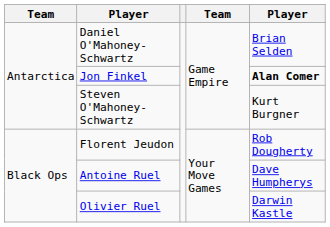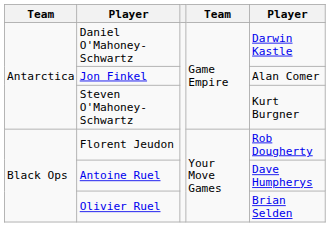 <table class="wikitable" style="width:60%;">
 <tr>
 <th>Team</th>
 <th>Player</th>
 <th></th>
 <th>Team</th>
 <th>Player</th>
 </tr>
 <tr>
 <td rowspan=3>Antarctica</td>
 <td> Daniel O'Mahoney-Schwartz</td>
 <td rowspan=6></td>
 <td rowspan=3>Game Empire</td>
-<td> <a href='#'>Brian Selden</a></td>
+<td> <a href='#'>Darwin Kastle</a></td>
 </tr>
 <tr>
 <td> <a href='#'>Jon Finkel</a></td>
-<td><strong> Alan Comer</strong></td>
+<td> Alan Comer</td>
 </tr>
 <tr>
 <td> Steven O'Mahoney-Schwartz</td>
 <td> Kurt Burgner</td>
 </tr>
 <tr>
 <td rowspan=3>Black Ops</td>
 <td> Florent Jeudon</td>
 <td rowspan=3>Your Move Games</td>
 <td> <a href='#'>Rob Dougherty</a></td>
 </tr>
 <tr>
 <td> <a href='#'>Antoine Ruel</a></td>
 <td> <a href='#'>Dave Humpherys</a></td>
 </tr>
 <tr>
 <td> <a href='#'>Olivier Ruel</a></td>
-<td> <a href='#'>Darwin Kastle</a></td>
+<td> <a href='#'>Brian Selden</a></td>
 </tr>
 </table>
